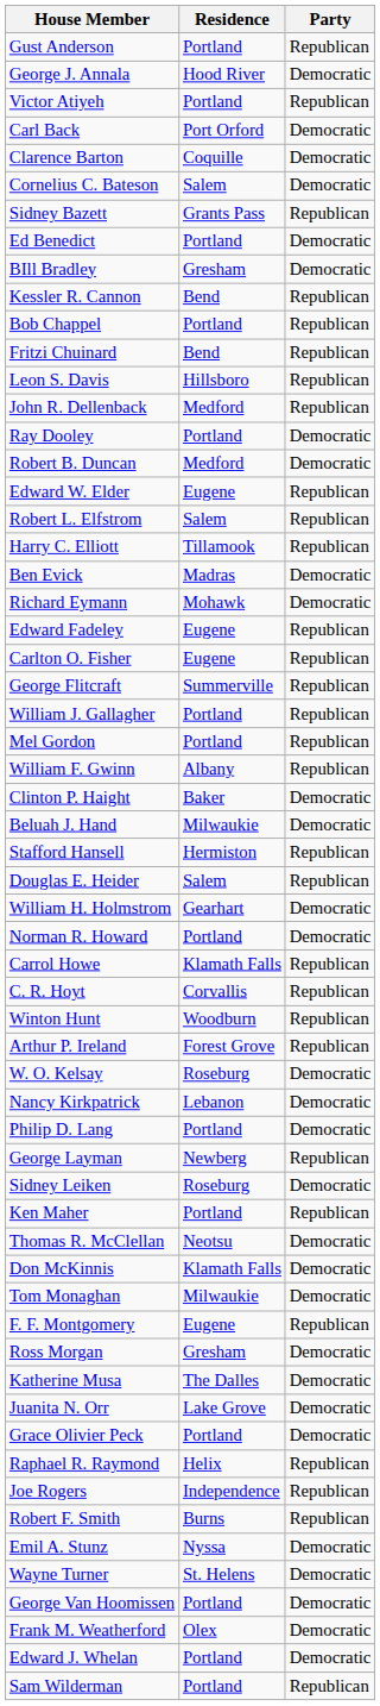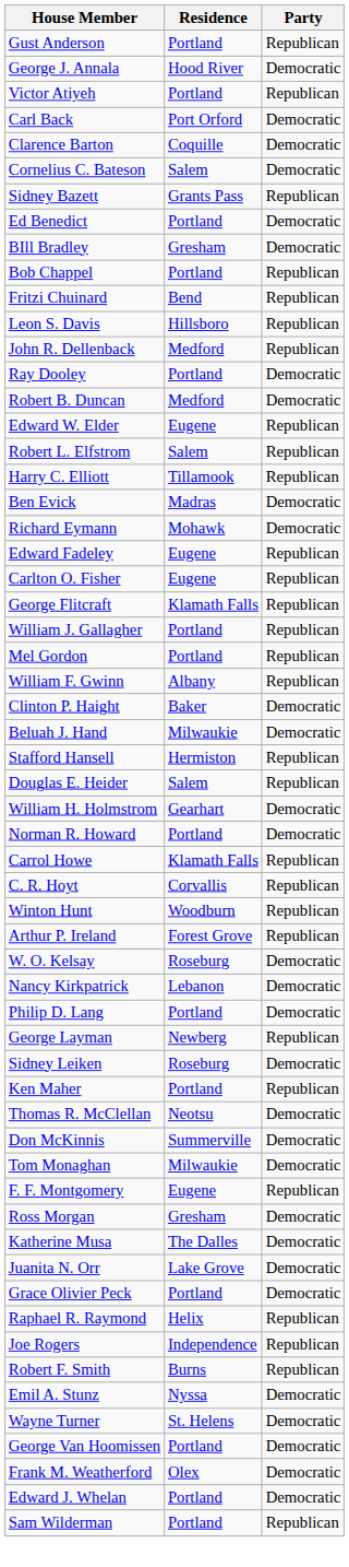 <table class="wikitable">
 <tr>
 <th>House Member</th>
 <th>Residence</th>
 <th>Party</th>
 </tr>
 <tr>
 <td><a href='#'>Gust Anderson</a></td>
 <td><a href='#'>Portland</a></td>
 <td>Republican</td>
 </tr>
 <tr>
 <td><a href='#'>George J. Annala</a></td>
 <td><a href='#'>Hood River</a></td>
 <td>Democratic</td>
 </tr>
 <tr>
 <td><a href='#'>Victor Atiyeh</a></td>
 <td><a href='#'>Portland</a></td>
 <td>Republican</td>
 </tr>
 <tr>
 <td><a href='#'>Carl Back</a></td>
 <td><a href='#'>Port Orford</a></td>
 <td>Democratic</td>
 </tr>
 <tr>
 <td><a href='#'>Clarence Barton</a></td>
 <td><a href='#'>Coquille</a></td>
 <td>Democratic</td>
 </tr>
 <tr>
 <td><a href='#'>Cornelius C. Bateson</a></td>
 <td><a href='#'>Salem</a></td>
 <td>Democratic</td>
 </tr>
 <tr>
 <td><a href='#'>Sidney Bazett</a></td>
 <td><a href='#'>Grants Pass</a></td>
 <td>Republican</td>
 </tr>
 <tr>
 <td><a href='#'>Ed Benedict</a></td>
 <td><a href='#'>Portland</a></td>
 <td>Democratic</td>
 </tr>
 <tr>
 <td><a href='#'>BIll Bradley</a></td>
 <td><a href='#'>Gresham</a></td>
 <td>Democratic</td>
-</tr>
-<tr>
-<td><a href='#'>Kessler R. Cannon</a></td>
-<td><a href='#'>Bend</a></td>
-<td>Republican</td>
 </tr>
 <tr>
 <td><a href='#'>Bob Chappel</a></td>
 <td><a href='#'>Portland</a></td>
 <td>Republican</td>
 </tr>
 <tr>
 <td><a href='#'>Fritzi Chuinard</a></td>
 <td><a href='#'>Bend</a></td>
 <td>Republican</td>
 </tr>
 <tr>
 <td><a href='#'>Leon S. Davis</a></td>
 <td><a href='#'>Hillsboro</a></td>
 <td>Republican</td>
 </tr>
 <tr>
 <td><a href='#'>John R. Dellenback</a></td>
 <td><a href='#'>Medford</a></td>
 <td>Republican</td>
 </tr>
 <tr>
 <td><a href='#'>Ray Dooley</a></td>
 <td><a href='#'>Portland</a></td>
 <td>Democratic</td>
 </tr>
 <tr>
 <td><a href='#'>Robert B. Duncan</a></td>
 <td><a href='#'>Medford</a></td>
 <td>Democratic</td>
 </tr>
 <tr>
 <td><a href='#'>Edward W. Elder</a></td>
 <td><a href='#'>Eugene</a></td>
 <td>Republican</td>
 </tr>
 <tr>
 <td><a href='#'>Robert L. Elfstrom</a></td>
 <td><a href='#'>Salem</a></td>
 <td>Republican</td>
 </tr>
 <tr>
 <td><a href='#'>Harry C. Elliott</a></td>
 <td><a href='#'>Tillamook</a></td>
 <td>Republican</td>
 </tr>
 <tr>
 <td><a href='#'>Ben Evick</a></td>
 <td><a href='#'>Madras</a></td>
 <td>Democratic</td>
 </tr>
 <tr>
 <td><a href='#'>Richard Eymann</a></td>
 <td><a href='#'>Mohawk</a></td>
 <td>Democratic</td>
 </tr>
 <tr>
 <td><a href='#'>Edward Fadeley</a></td>
 <td><a href='#'>Eugene</a></td>
 <td>Republican</td>
 </tr>
 <tr>
 <td><a href='#'>Carlton O. Fisher</a></td>
 <td><a href='#'>Eugene</a></td>
 <td>Republican</td>
 </tr>
 <tr>
 <td><a href='#'>George Flitcraft</a></td>
-<td><a href='#'>Summerville</a></td>
+<td><a href='#'>Klamath Falls</a></td>
 <td>Republican</td>
 </tr>
 <tr>
 <td><a href='#'>William J. Gallagher</a></td>
 <td><a href='#'>Portland</a></td>
 <td>Republican</td>
 </tr>
 <tr>
 <td><a href='#'>Mel Gordon</a></td>
 <td><a href='#'>Portland</a></td>
 <td>Republican</td>
 </tr>
 <tr>
 <td><a href='#'>William F. Gwinn</a></td>
 <td><a href='#'>Albany</a></td>
 <td>Republican</td>
 </tr>
 <tr>
 <td><a href='#'>Clinton P. Haight</a></td>
 <td><a href='#'>Baker</a></td>
 <td>Democratic</td>
 </tr>
 <tr>
 <td><a href='#'>Beluah J. Hand</a></td>
 <td><a href='#'>Milwaukie</a></td>
 <td>Democratic</td>
 </tr>
 <tr>
 <td><a href='#'>Stafford Hansell</a></td>
 <td><a href='#'>Hermiston</a></td>
 <td>Republican</td>
 </tr>
 <tr>
 <td><a href='#'>Douglas E. Heider</a></td>
 <td><a href='#'>Salem</a></td>
 <td>Republican</td>
 </tr>
 <tr>
 <td><a href='#'>William H. Holmstrom</a></td>
 <td><a href='#'>Gearhart</a></td>
 <td>Democratic</td>
 </tr>
 <tr>
 <td><a href='#'>Norman R. Howard</a></td>
 <td><a href='#'>Portland</a></td>
 <td>Democratic</td>
 </tr>
 <tr>
 <td><a href='#'>Carrol Howe</a></td>
 <td><a href='#'>Klamath Falls</a></td>
 <td>Republican</td>
 </tr>
 <tr>
 <td><a href='#'>C. R. Hoyt</a></td>
 <td><a href='#'>Corvallis</a></td>
 <td>Republican</td>
 </tr>
 <tr>
 <td><a href='#'>Winton Hunt</a></td>
 <td><a href='#'>Woodburn</a></td>
 <td>Republican</td>
 </tr>
 <tr>
 <td><a href='#'>Arthur P. Ireland</a></td>
 <td><a href='#'>Forest Grove</a></td>
 <td>Republican</td>
 </tr>
 <tr>
 <td><a href='#'>W. O. Kelsay</a></td>
 <td><a href='#'>Roseburg</a></td>
 <td>Democratic</td>
 </tr>
 <tr>
 <td><a href='#'>Nancy Kirkpatrick</a></td>
 <td><a href='#'>Lebanon</a></td>
 <td>Democratic</td>
 </tr>
 <tr>
 <td><a href='#'>Philip D. Lang</a></td>
 <td><a href='#'>Portland</a></td>
 <td>Democratic</td>
 </tr>
 <tr>
 <td><a href='#'>George Layman</a></td>
 <td><a href='#'>Newberg</a></td>
 <td>Republican</td>
 </tr>
 <tr>
 <td><a href='#'>Sidney Leiken</a></td>
 <td><a href='#'>Roseburg</a></td>
 <td>Democratic</td>
 </tr>
 <tr>
 <td><a href='#'>Ken Maher</a></td>
 <td><a href='#'>Portland</a></td>
 <td>Republican</td>
 </tr>
 <tr>
 <td><a href='#'>Thomas R. McClellan</a></td>
 <td><a href='#'>Neotsu</a></td>
 <td>Democratic</td>
 </tr>
 <tr>
 <td><a href='#'>Don McKinnis</a></td>
-<td><a href='#'>Klamath Falls</a></td>
+<td><a href='#'>Summerville</a></td>
 <td>Democratic</td>
 </tr>
 <tr>
 <td><a href='#'>Tom Monaghan</a></td>
 <td><a href='#'>Milwaukie</a></td>
 <td>Democratic</td>
 </tr>
 <tr>
 <td><a href='#'>F. F. Montgomery</a></td>
 <td><a href='#'>Eugene</a></td>
 <td>Republican</td>
 </tr>
 <tr>
 <td><a href='#'>Ross Morgan</a></td>
 <td><a href='#'>Gresham</a></td>
 <td>Democratic</td>
 </tr>
 <tr>
 <td><a href='#'>Katherine Musa</a></td>
 <td><a href='#'>The Dalles</a></td>
 <td>Democratic</td>
 </tr>
 <tr>
 <td><a href='#'>Juanita N. Orr</a></td>
 <td><a href='#'>Lake Grove</a></td>
 <td>Democratic</td>
 </tr>
 <tr>
 <td><a href='#'>Grace Olivier Peck</a></td>
 <td><a href='#'>Portland</a></td>
 <td>Democratic</td>
 </tr>
 <tr>
 <td><a href='#'>Raphael R. Raymond</a></td>
 <td><a href='#'>Helix</a></td>
 <td>Republican</td>
 </tr>
 <tr>
 <td><a href='#'>Joe Rogers</a></td>
 <td><a href='#'>Independence</a></td>
 <td>Republican</td>
 </tr>
 <tr>
 <td><a href='#'>Robert F. Smith</a></td>
 <td><a href='#'>Burns</a></td>
 <td>Republican</td>
 </tr>
 <tr>
 <td><a href='#'>Emil A. Stunz</a></td>
 <td><a href='#'>Nyssa</a></td>
 <td>Democratic</td>
 </tr>
 <tr>
 <td><a href='#'>Wayne Turner</a></td>
 <td><a href='#'>St. Helens</a></td>
 <td>Democratic</td>
 </tr>
 <tr>
 <td><a href='#'>George Van Hoomissen</a></td>
 <td><a href='#'>Portland</a></td>
 <td>Democratic</td>
 </tr>
 <tr>
 <td><a href='#'>Frank M. Weatherford</a></td>
 <td><a href='#'>Olex</a></td>
 <td>Democratic</td>
 </tr>
 <tr>
 <td><a href='#'>Edward J. Whelan</a></td>
 <td><a href='#'>Portland</a></td>
 <td>Democratic</td>
 </tr>
 <tr>
 <td><a href='#'>Sam Wilderman</a></td>
 <td><a href='#'>Portland</a></td>
 <td>Republican</td>
 </tr>
 </table>
